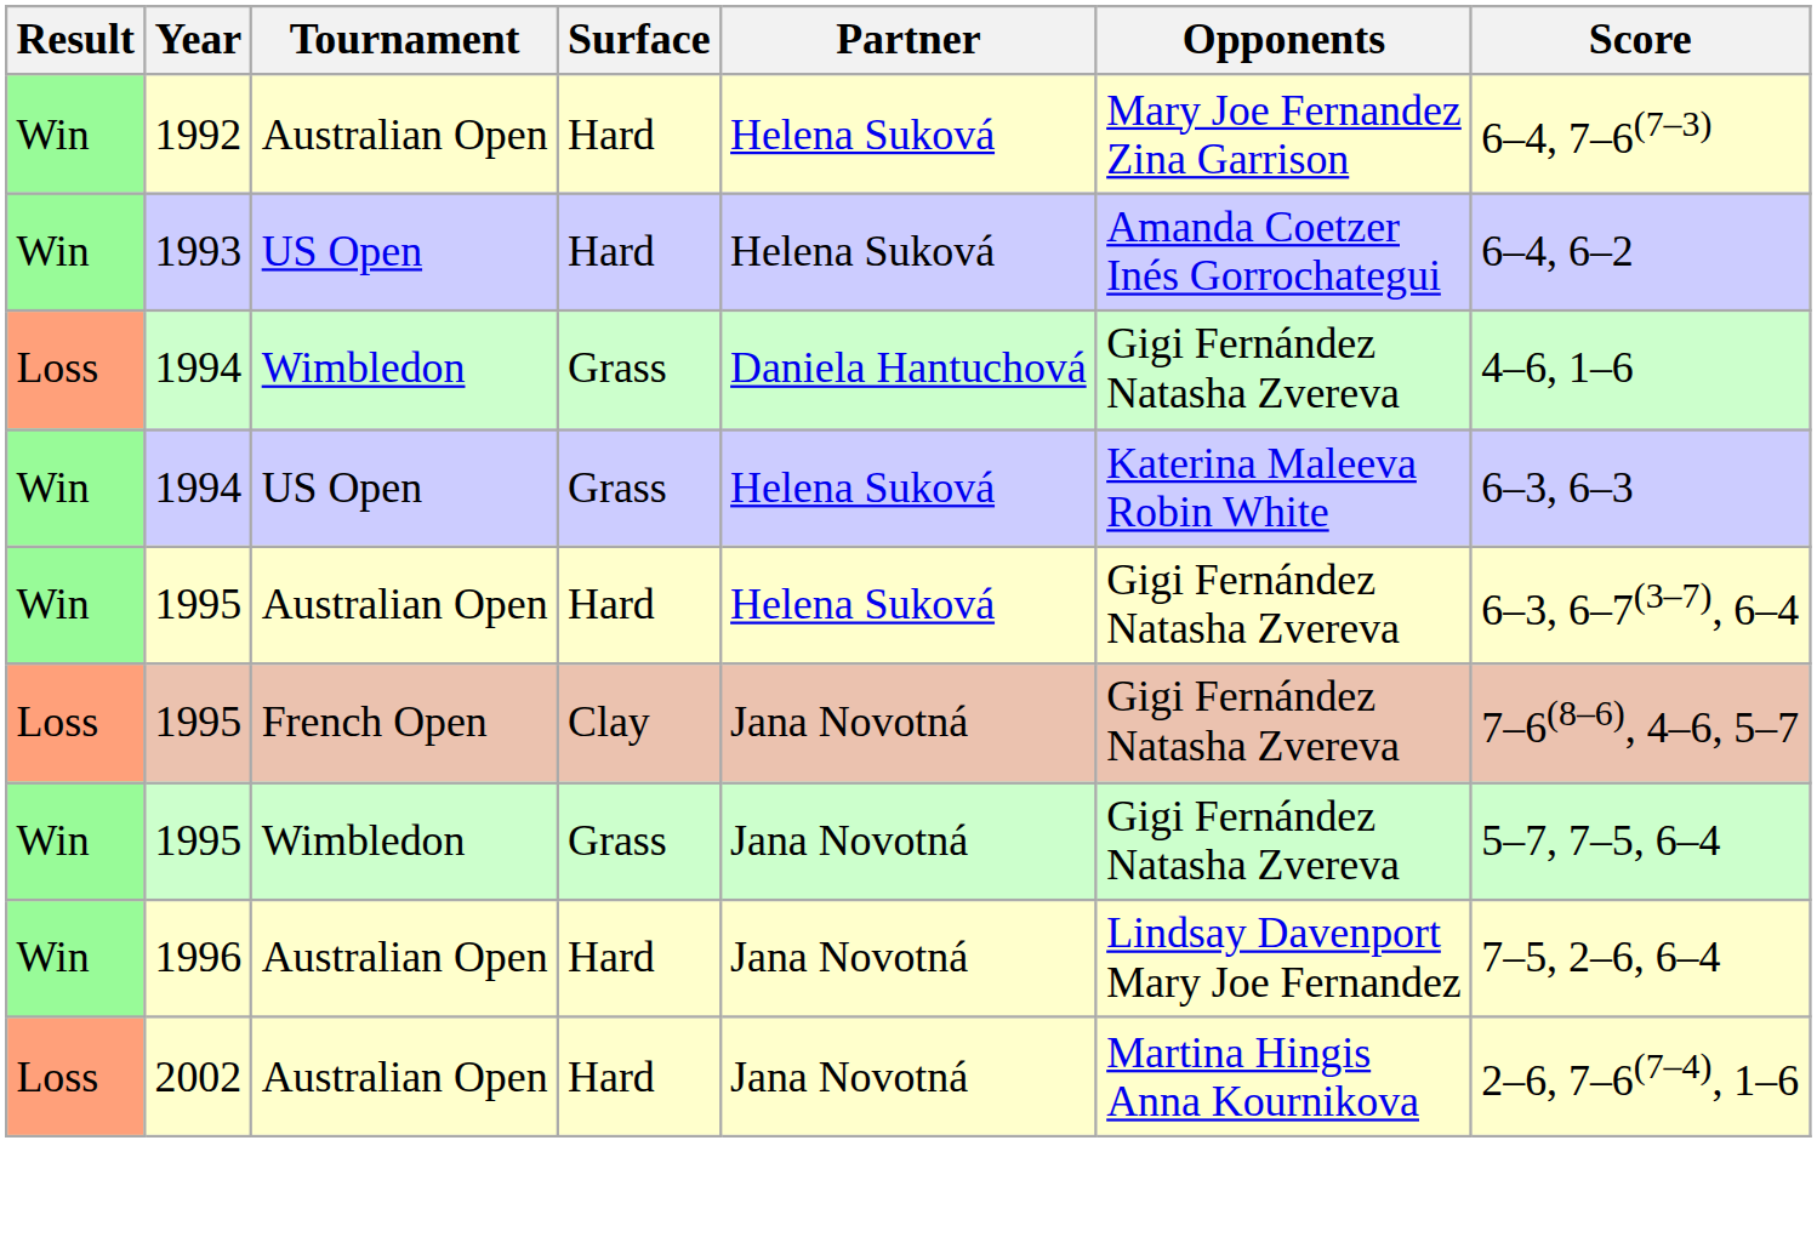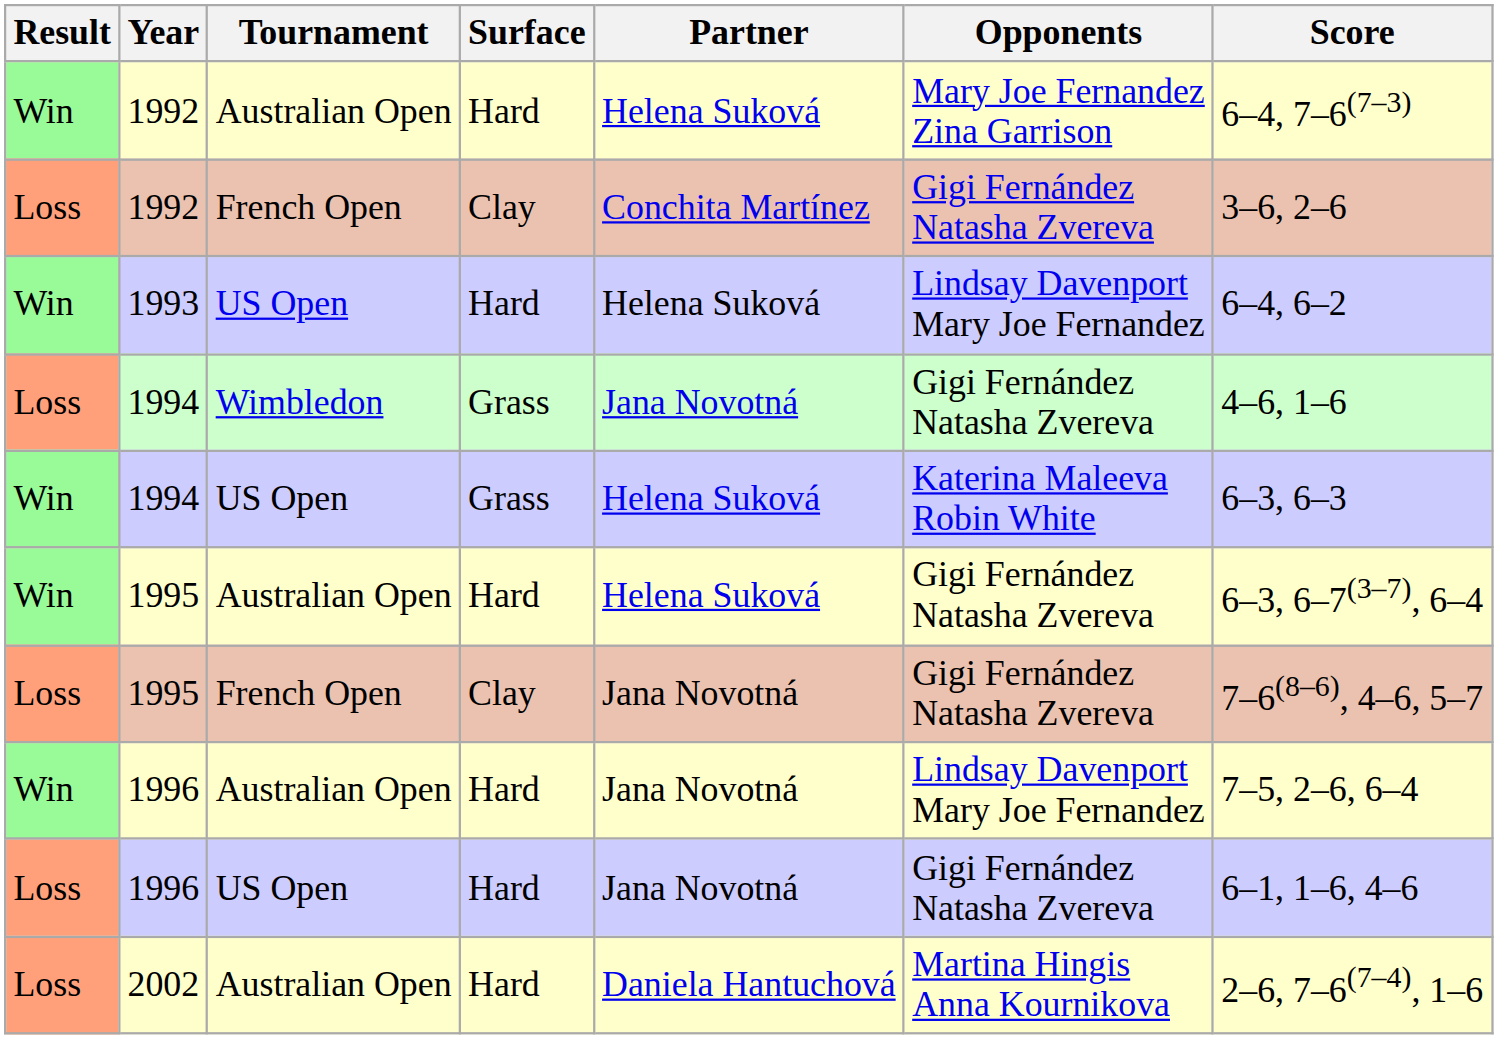 <table class="sortable wikitable">
 <tr>
 <th>Result</th>
 <th>Year</th>
 <th>Tournament</th>
 <th>Surface</th>
 <th>Partner</th>
 <th>Opponents</th>
 <th class="unsortable">Score</th>
 </tr>
 <tr style="background:#ffffcc;">
 <td style="background:#98fb98;">Win</td>
 <td>1992</td>
 <td>Australian Open</td>
 <td>Hard</td>
 <td> <a href='#'>Helena Suková</a></td>
 <td> <a href='#'>Mary Joe Fernandez</a><br>  <a href='#'>Zina Garrison</a></td>
 <td>6–4, 7–6<sup>(7–3)</sup></td>
 </tr>
+<tr style="background:#ebc2af;">
+<td style="background:#ffa07a;">Loss</td>
+<td>1992</td>
+<td>French Open</td>
+<td>Clay</td>
+<td> <a href='#'>Conchita Martínez</a></td>
+<td> <a href='#'>Gigi Fernández</a><br> <a href='#'>Natasha Zvereva</a></td>
+<td>3–6, 2–6</td>
+</tr>
 <tr style="background:#ccccff;">
 <td style="background:#98fb98;">Win</td>
 <td>1993</td>
 <td><a href='#'>US Open</a></td>
 <td>Hard</td>
 <td> Helena Suková</td>
-<td> <a href='#'>Amanda Coetzer</a> <br>  <a href='#'>Inés Gorrochategui</a></td>
+<td> <a href='#'>Lindsay Davenport</a><br> Mary Joe Fernandez</td>
 <td>6–4, 6–2</td>
 </tr>
 <tr style="background:#ccffcc;">
 <td style="background:#ffa07a;">Loss</td>
 <td>1994</td>
 <td><a href='#'>Wimbledon</a></td>
 <td>Grass</td>
-<td> <a href='#'>Daniela Hantuchová</a></td>
+<td> <a href='#'>Jana Novotná</a></td>
 <td> Gigi Fernández<br> Natasha Zvereva</td>
 <td>4–6, 1–6</td>
 </tr>
 <tr style="background:#ccccff;">
 <td style="background:#98fb98;">Win</td>
 <td>1994</td>
 <td>US Open</td>
 <td>Grass</td>
 <td> <a href='#'>Helena Suková</a></td>
 <td> <a href='#'>Katerina Maleeva</a><br> <a href='#'>Robin White</a></td>
 <td>6–3, 6–3</td>
 </tr>
 <tr style="background:#ffffcc;">
 <td style="background:#98fb98;">Win</td>
 <td>1995</td>
 <td>Australian Open</td>
 <td>Hard</td>
 <td> <a href='#'>Helena Suková</a></td>
 <td> Gigi Fernández<br> Natasha Zvereva</td>
 <td>6–3, 6–7<sup>(3–7)</sup>, 6–4</td>
 </tr>
 <tr style="background:#ebc2af;">
 <td style="background:#ffa07a;">Loss</td>
 <td>1995</td>
 <td>French Open</td>
 <td>Clay</td>
 <td> Jana Novotná</td>
 <td> Gigi Fernández<br> Natasha Zvereva</td>
 <td>7–6<sup>(8–6)</sup>, 4–6, 5–7</td>
 </tr>
-<tr style="background:#ccffcc;">
-<td style="background:#98fb98;">Win</td>
-<td>1995</td>
-<td>Wimbledon</td>
-<td>Grass</td>
-<td> Jana Novotná</td>
-<td> Gigi Fernández<br> Natasha Zvereva</td>
-<td>5–7, 7–5, 6–4</td>
-</tr>
 <tr style="background:#ffffcc;">
 <td style="background:#98fb98;">Win</td>
 <td>1996</td>
 <td>Australian Open</td>
 <td>Hard</td>
 <td> Jana Novotná</td>
 <td> <a href='#'>Lindsay Davenport</a><br> Mary Joe Fernandez</td>
 <td>7–5, 2–6, 6–4</td>
 </tr>
+<tr style="background:#ccccff;">
+<td style="background:#ffa07a;">Loss</td>
+<td>1996</td>
+<td>US Open</td>
+<td>Hard</td>
+<td> Jana Novotná</td>
+<td> Gigi Fernández<br> Natasha Zvereva</td>
+<td>6–1, 1–6, 4–6</td>
+</tr>
 <tr style="background:#ffffcc;">
 <td style="background:#ffa07a;">Loss</td>
 <td>2002</td>
 <td>Australian Open</td>
 <td>Hard</td>
-<td> Jana Novotná</td>
+<td> <a href='#'>Daniela Hantuchová</a></td>
 <td> <a href='#'>Martina Hingis</a><br> <a href='#'>Anna Kournikova</a></td>
 <td>2–6, 7–6<sup>(7–4)</sup>, 1–6</td>
 </tr>
 </table>
